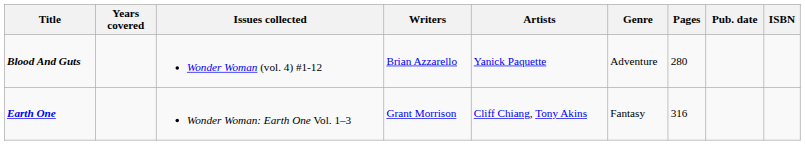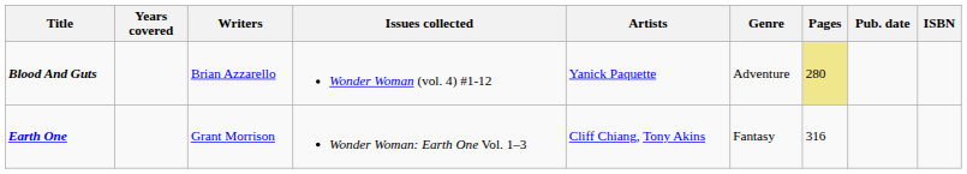 <table class="wikitable sortable" width=90%>
 <tr>
 <th>Title</th>
 <th style="width: 5em;">Years covered</th>
+<th class="unsortable">Writers</th>
 <th class="unsortable">Issues collected</th>
-<th class="unsortable">Writers</th>
 <th class="unsortable">Artists</th>
 <th>Genre</th>
 <th>Pages</th>
 <th>Pub. date</th>
 <th class="unsortable">ISBN</th>
 </tr>
 <tr>
 <td><strong><em>Blood And Guts</em></strong></td>
 <td></td>
+<td><a href='#'>Brian Azzarello</a></td>
 <td><br><ul><li><em><a href='#'>Wonder Woman</a></em> (vol. 4) #1-12</li></ul></td>
-<td><a href='#'>Brian Azzarello</a></td>
 <td><a href='#'>Yanick Paquette</a></td>
 <td>Adventure</td>
-<td>280</td>
+<td style="background: khaki;">280</td>
 <td></td>
 <td></td>
 </tr>
 <tr>
 <td><strong><em><a href='#'>Earth One</a></em></strong></td>
 <td></td>
+<td><a href='#'>Grant Morrison</a></td>
 <td><br><ul><li><em>Wonder Woman: Earth One</em> Vol. 1–3</li></ul></td>
-<td><a href='#'>Grant Morrison</a></td>
 <td><a href='#'>Cliff Chiang</a>, <a href='#'>Tony Akins</a></td>
 <td>Fantasy</td>
 <td>316</td>
 <td></td>
 <td></td>
 </tr>
 </table>
